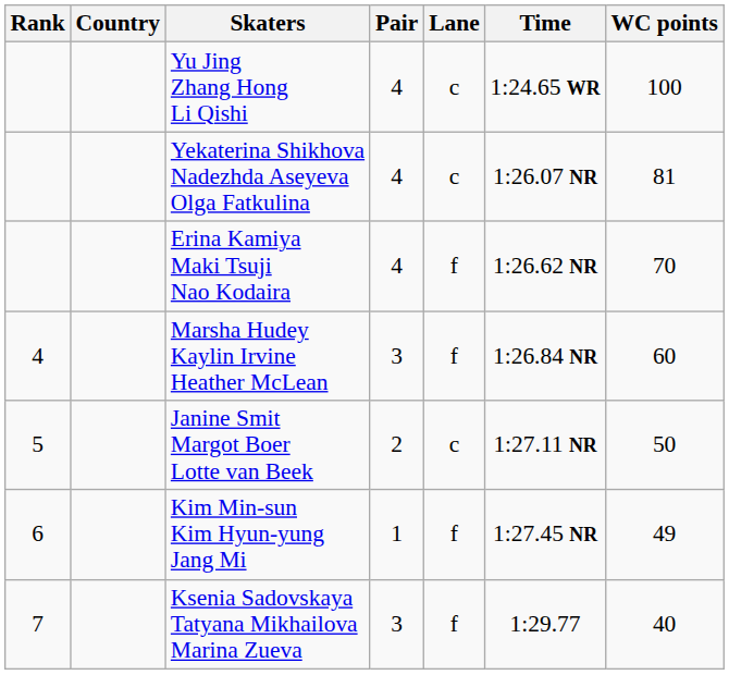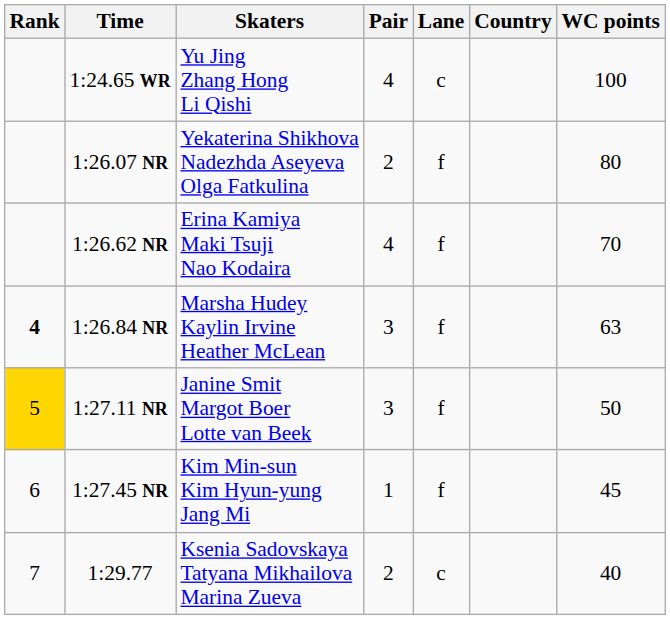 <table class="wikitable sortable" style="text-align:center">
 <tr>
 <th>Rank</th>
-<th>Country</th>
+<th>Time</th>
 <th>Skaters</th>
 <th>Pair</th>
 <th>Lane</th>
-<th>Time</th>
+<th>Country</th>
 <th>WC points</th>
 </tr>
 <tr>
 <td></td>
-<td align=left></td>
+<td>1:24.65 <small><strong>WR</strong></small></td>
 <td align=left><a href='#'>Yu Jing</a><br><a href='#'>Zhang Hong</a><br><a href='#'>Li Qishi</a></td>
 <td>4</td>
 <td>c</td>
-<td>1:24.65 <small><strong>WR</strong></small></td>
+<td align=left></td>
 <td>100</td>
 </tr>
 <tr>
 <td></td>
+<td>1:26.07 <small><strong>NR</strong></small></td>
+<td align=left><a href='#'>Yekaterina Shikhova</a><br><a href='#'>Nadezhda Aseyeva</a><br><a href='#'>Olga Fatkulina</a></td>
+<td>2</td>
+<td>f</td>
 <td align=left></td>
-<td align=left><a href='#'>Yekaterina Shikhova</a><br><a href='#'>Nadezhda Aseyeva</a><br><a href='#'>Olga Fatkulina</a></td>
-<td>4</td>
-<td>c</td>
-<td>1:26.07 <small><strong>NR</strong></small></td>
-<td>81</td>
+<td>80</td>
 </tr>
 <tr>
 <td></td>
-<td align=left></td>
+<td>1:26.62 <small><strong>NR</strong></small></td>
 <td align=left><a href='#'>Erina Kamiya</a><br><a href='#'>Maki Tsuji</a><br><a href='#'>Nao Kodaira</a></td>
 <td>4</td>
 <td>f</td>
-<td>1:26.62 <small><strong>NR</strong></small></td>
+<td align=left></td>
 <td>70</td>
 </tr>
 <tr>
-<td>4</td>
-<td align=left></td>
+<td><strong>4</strong></td>
+<td>1:26.84 <small><strong>NR</strong></small></td>
 <td align=left><a href='#'>Marsha Hudey</a><br><a href='#'>Kaylin Irvine</a><br><a href='#'>Heather McLean</a></td>
 <td>3</td>
 <td>f</td>
-<td>1:26.84 <small><strong>NR</strong></small></td>
-<td>60</td>
+<td align=left></td>
+<td>63</td>
 </tr>
 <tr>
-<td>5</td>
+<td style="background: gold;">5</td>
+<td>1:27.11 <small><strong>NR</strong></small></td>
+<td align=left><a href='#'>Janine Smit</a><br><a href='#'>Margot Boer</a><br><a href='#'>Lotte van Beek</a></td>
+<td>3</td>
+<td>f</td>
 <td align=left></td>
-<td align=left><a href='#'>Janine Smit</a><br><a href='#'>Margot Boer</a><br><a href='#'>Lotte van Beek</a></td>
-<td>2</td>
-<td>c</td>
-<td>1:27.11 <small><strong>NR</strong></small></td>
 <td>50</td>
 </tr>
 <tr>
 <td>6</td>
-<td align=left></td>
+<td>1:27.45 <small><strong>NR</strong></small></td>
 <td align=left><a href='#'>Kim Min-sun</a><br><a href='#'>Kim Hyun-yung</a><br><a href='#'>Jang Mi</a></td>
 <td>1</td>
 <td>f</td>
-<td>1:27.45 <small><strong>NR</strong></small></td>
-<td>49</td>
+<td align=left></td>
+<td>45</td>
 </tr>
 <tr>
 <td>7</td>
+<td>1:29.77</td>
+<td align=left><a href='#'>Ksenia Sadovskaya</a><br><a href='#'>Tatyana Mikhailova</a><br><a href='#'>Marina Zueva</a></td>
+<td>2</td>
+<td>c</td>
 <td align=left></td>
-<td align=left><a href='#'>Ksenia Sadovskaya</a><br><a href='#'>Tatyana Mikhailova</a><br><a href='#'>Marina Zueva</a></td>
-<td>3</td>
-<td>f</td>
-<td>1:29.77</td>
 <td>40</td>
 </tr>
 </table>
